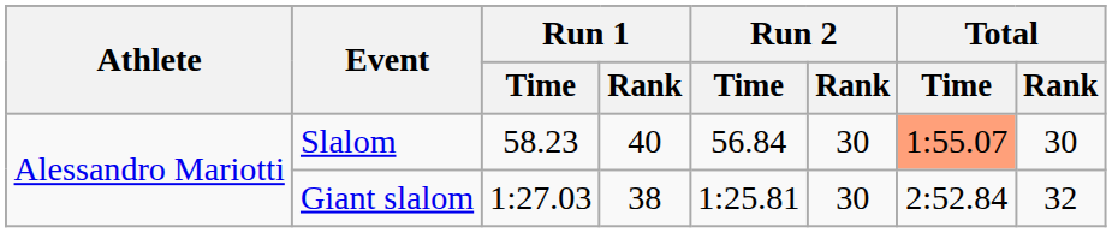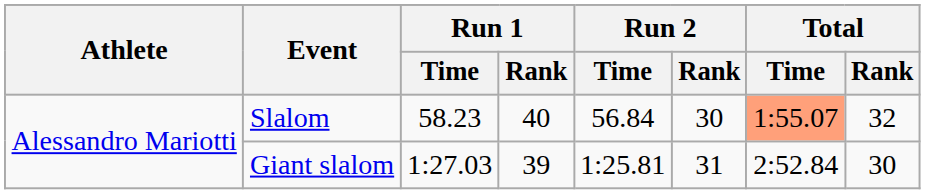 <table class="wikitable" style="font-size:90%">
 <tr>
 <th rowspan=2>Athlete</th>
 <th rowspan=2>Event</th>
 <th colspan=2>Run 1</th>
 <th colspan=2>Run 2</th>
 <th colspan=2>Total</th>
 </tr>
 <tr style="font-size:95%">
 <th>Time</th>
 <th>Rank</th>
 <th>Time</th>
 <th>Rank</th>
 <th>Time</th>
 <th>Rank</th>
 </tr>
 <tr align=center>
 <td align="left" rowspan="2"><a href='#'>Alessandro Mariotti</a></td>
 <td align="left"><a href='#'>Slalom</a></td>
 <td>58.23</td>
 <td>40</td>
 <td>56.84</td>
 <td>30</td>
 <td style="background: lightsalmon;">1:55.07</td>
-<td>30</td>
+<td>32</td>
 </tr>
 <tr align=center>
 <td align="left"><a href='#'>Giant slalom</a></td>
 <td>1:27.03</td>
-<td>38</td>
+<td>39</td>
 <td>1:25.81</td>
+<td>31</td>
+<td>2:52.84</td>
 <td>30</td>
-<td>2:52.84</td>
-<td>32</td>
 </tr>
 </table>
